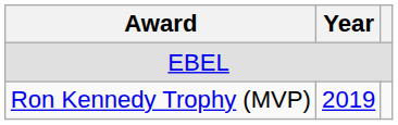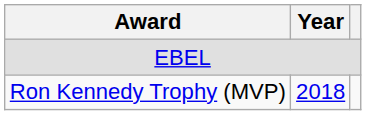 <table class="wikitable">
 <tr>
 <th>Award</th>
 <th>Year</th>
 <th></th>
 </tr>
 <tr ALIGN="center" bgcolor="#e0e0e0">
 <td colspan="3"><a href='#'>EBEL</a></td>
 </tr>
 <tr>
 <td><a href='#'>Ron Kennedy Trophy</a> (MVP)</td>
-<td><a href='#'>2019</a></td>
+<td><a href='#'>2018</a></td>
 <td></td>
 </tr>
 </table>
